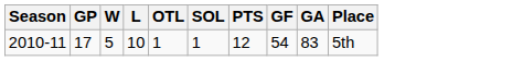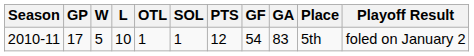 <table class="wikitable">
 <tr>
 <th>Season</th>
 <th>GP</th>
 <th>W</th>
 <th>L</th>
 <th>OTL</th>
 <th>SOL</th>
 <th>PTS</th>
 <th>GF</th>
 <th>GA</th>
 <th>Place</th>
+<th>Playoff Result</th>
 </tr>
 <tr>
 <td>2010-11</td>
 <td>17</td>
 <td>5</td>
 <td>10</td>
 <td>1</td>
 <td>1</td>
 <td>12</td>
 <td>54</td>
 <td>83</td>
 <td>5th</td>
+<td>foled on January 2</td>
 </tr>
 </table>
